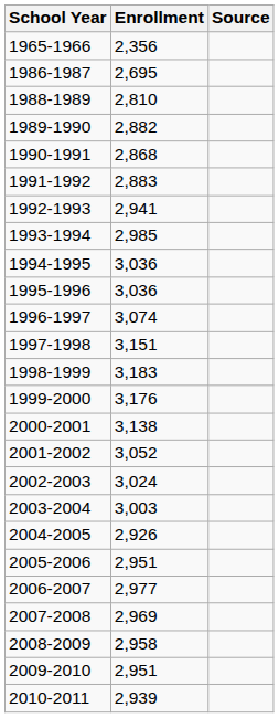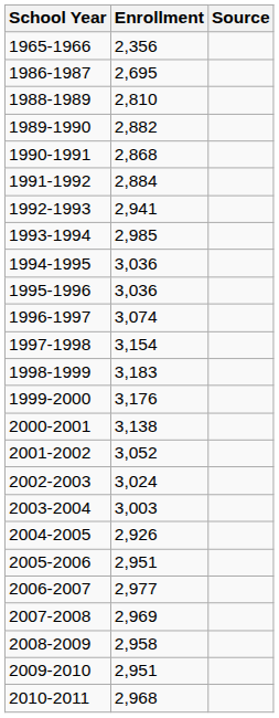 <table class="wikitable">
 <tr>
 <th>School Year</th>
 <th>Enrollment</th>
 <th>Source</th>
 </tr>
 <tr>
 <td>1965-1966</td>
 <td>2,356</td>
 <td></td>
 </tr>
 <tr>
 <td>1986-1987</td>
 <td>2,695</td>
 <td></td>
 </tr>
 <tr>
 <td>1988-1989</td>
 <td>2,810</td>
 <td></td>
 </tr>
 <tr>
 <td>1989-1990</td>
 <td>2,882</td>
 <td></td>
 </tr>
 <tr>
 <td>1990-1991</td>
 <td>2,868</td>
 <td></td>
 </tr>
 <tr>
 <td>1991-1992</td>
-<td>2,883</td>
+<td>2,884</td>
 <td></td>
 </tr>
 <tr>
 <td>1992-1993</td>
 <td>2,941</td>
 <td></td>
 </tr>
 <tr>
 <td>1993-1994</td>
 <td>2,985</td>
 <td></td>
 </tr>
 <tr>
 <td>1994-1995</td>
 <td>3,036</td>
 <td></td>
 </tr>
 <tr>
 <td>1995-1996</td>
 <td>3,036</td>
 <td></td>
 </tr>
 <tr>
 <td>1996-1997</td>
 <td>3,074</td>
 <td></td>
 </tr>
 <tr>
 <td>1997-1998</td>
-<td>3,151</td>
+<td>3,154</td>
 <td></td>
 </tr>
 <tr>
 <td>1998-1999</td>
 <td>3,183</td>
 <td></td>
 </tr>
 <tr>
 <td>1999-2000</td>
 <td>3,176</td>
 <td></td>
 </tr>
 <tr>
 <td>2000-2001</td>
 <td>3,138</td>
 <td></td>
 </tr>
 <tr>
 <td>2001-2002</td>
 <td>3,052</td>
 <td></td>
 </tr>
 <tr>
 <td>2002-2003</td>
 <td>3,024</td>
 <td></td>
 </tr>
 <tr>
 <td>2003-2004</td>
 <td>3,003</td>
 <td></td>
 </tr>
 <tr>
 <td>2004-2005</td>
 <td>2,926</td>
 <td></td>
 </tr>
 <tr>
 <td>2005-2006</td>
 <td>2,951</td>
 <td></td>
 </tr>
 <tr>
 <td>2006-2007</td>
 <td>2,977</td>
 <td></td>
 </tr>
 <tr>
 <td>2007-2008</td>
 <td>2,969</td>
 <td></td>
 </tr>
 <tr>
 <td>2008-2009</td>
 <td>2,958</td>
 <td></td>
 </tr>
 <tr>
 <td>2009-2010</td>
 <td>2,951</td>
 <td></td>
 </tr>
 <tr>
 <td>2010-2011</td>
-<td>2,939</td>
+<td>2,968</td>
 <td></td>
 </tr>
 </table>
